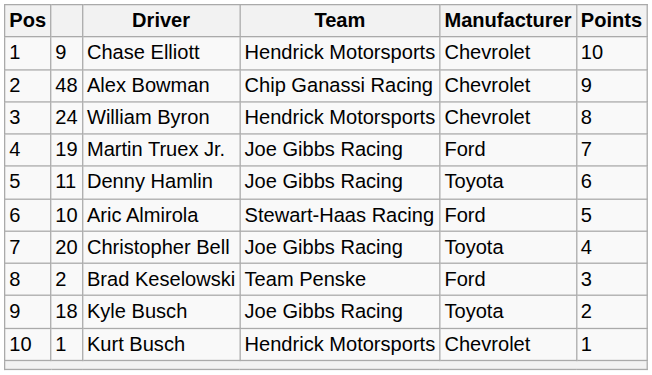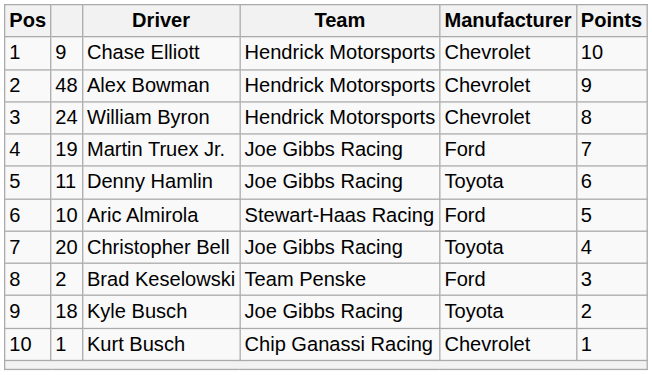 <table class="wikitable" style="font-size:98%">
 <tr>
 <th>Pos</th>
 <th></th>
 <th>Driver</th>
 <th>Team</th>
 <th>Manufacturer</th>
 <th>Points</th>
 </tr>
 <tr>
 <td>1</td>
 <td>9</td>
 <td>Chase Elliott</td>
 <td>Hendrick Motorsports</td>
 <td>Chevrolet</td>
 <td>10</td>
 </tr>
 <tr>
 <td>2</td>
 <td>48</td>
 <td>Alex Bowman</td>
-<td>Chip Ganassi Racing</td>
+<td>Hendrick Motorsports</td>
 <td>Chevrolet</td>
 <td>9</td>
 </tr>
 <tr>
 <td>3</td>
 <td>24</td>
 <td>William Byron</td>
 <td>Hendrick Motorsports</td>
 <td>Chevrolet</td>
 <td>8</td>
 </tr>
 <tr>
 <td>4</td>
 <td>19</td>
 <td>Martin Truex Jr.</td>
 <td>Joe Gibbs Racing</td>
 <td>Ford</td>
 <td>7</td>
 </tr>
 <tr>
 <td>5</td>
 <td>11</td>
 <td>Denny Hamlin</td>
 <td>Joe Gibbs Racing</td>
 <td>Toyota</td>
 <td>6</td>
 </tr>
 <tr>
 <td>6</td>
 <td>10</td>
 <td>Aric Almirola</td>
 <td>Stewart-Haas Racing</td>
 <td>Ford</td>
 <td>5</td>
 </tr>
 <tr>
 <td>7</td>
 <td>20</td>
 <td>Christopher Bell</td>
 <td>Joe Gibbs Racing</td>
 <td>Toyota</td>
 <td>4</td>
 </tr>
 <tr>
 <td>8</td>
 <td>2</td>
 <td>Brad Keselowski</td>
 <td>Team Penske</td>
 <td>Ford</td>
 <td>3</td>
 </tr>
 <tr>
 <td>9</td>
 <td>18</td>
 <td>Kyle Busch</td>
 <td>Joe Gibbs Racing</td>
 <td>Toyota</td>
 <td>2</td>
 </tr>
 <tr>
 <td>10</td>
 <td>1</td>
 <td>Kurt Busch</td>
-<td>Hendrick Motorsports</td>
+<td>Chip Ganassi Racing</td>
 <td>Chevrolet</td>
 <td>1</td>
 </tr>
 <tr>
 <th colspan="6"></th>
 </tr>
 </table>
